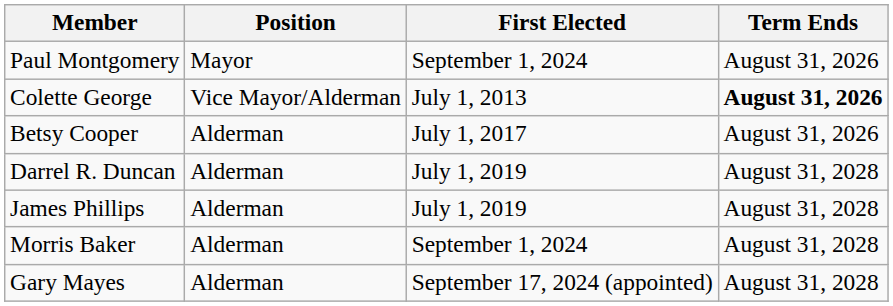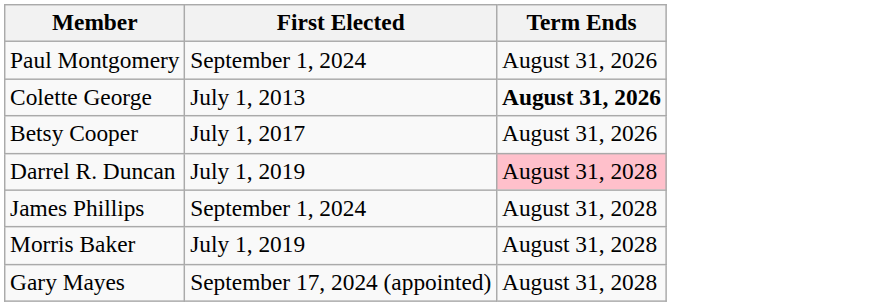 <table class="wikitable">
 <tr>
 <th>Member</th>
-<th>Position</th>
 <th>First Elected</th>
 <th>Term Ends</th>
 </tr>
 <tr>
 <td>Paul Montgomery</td>
-<td>Mayor</td>
 <td>September 1, 2024</td>
 <td>August 31, 2026</td>
 </tr>
 <tr>
 <td>Colette George</td>
-<td>Vice Mayor/Alderman</td>
 <td>July 1, 2013</td>
 <td><strong>August 31, 2026</strong></td>
 </tr>
 <tr>
 <td>Betsy Cooper</td>
-<td>Alderman</td>
 <td>July 1, 2017</td>
 <td>August 31, 2026</td>
 </tr>
 <tr>
 <td>Darrel R. Duncan</td>
-<td>Alderman</td>
+<td>July 1, 2019</td>
+<td style="background: pink;">August 31, 2028</td>
+</tr>
+<tr>
+<td>James Phillips</td>
+<td>September 1, 2024</td>
+<td>August 31, 2028</td>
+</tr>
+<tr>
+<td>Morris Baker</td>
 <td>July 1, 2019</td>
 <td>August 31, 2028</td>
 </tr>
 <tr>
-<td>James Phillips</td>
-<td>Alderman</td>
-<td>July 1, 2019</td>
-<td>August 31, 2028</td>
-</tr>
-<tr>
-<td>Morris Baker</td>
-<td>Alderman</td>
-<td>September 1, 2024</td>
-<td>August 31, 2028</td>
-</tr>
-<tr>
 <td>Gary Mayes</td>
-<td>Alderman</td>
 <td>September 17, 2024 (appointed)</td>
 <td>August 31, 2028</td>
 </tr>
 </table>
